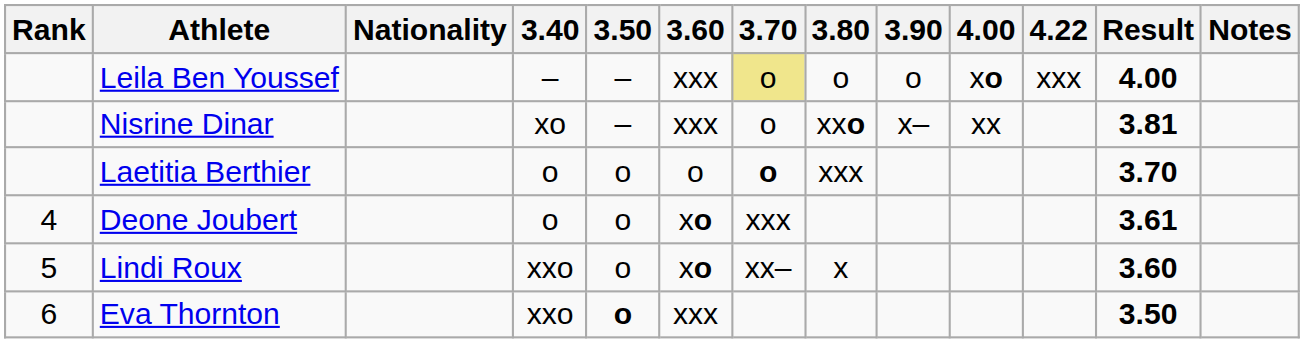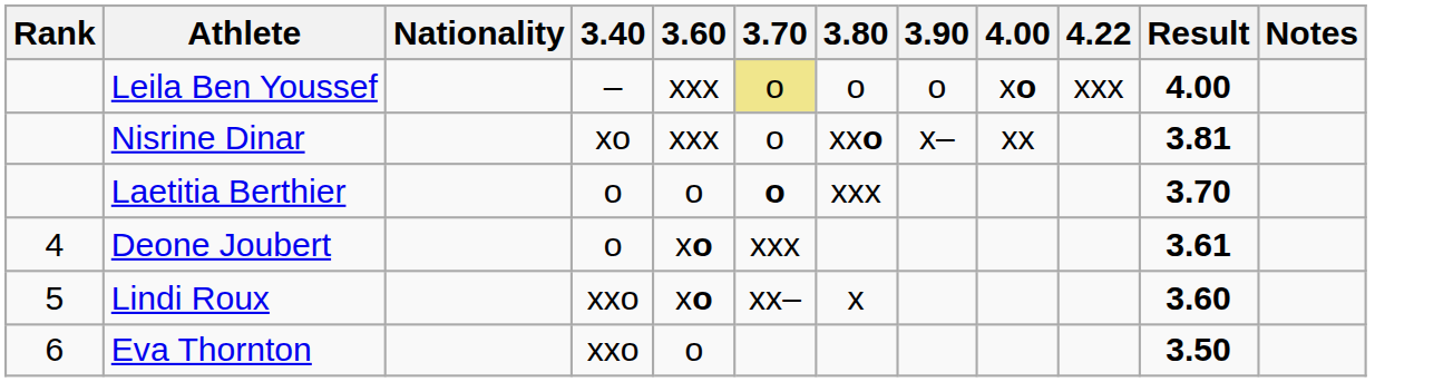 <table class="wikitable sortable" style="text-align:center;font-size:90%">
 <tr>
 <th>Rank</th>
 <th>Athlete</th>
 <th>Nationality</th>
 <th>3.40</th>
-<th>3.50</th>
 <th>3.60</th>
 <th>3.70</th>
 <th>3.80</th>
 <th>3.90</th>
 <th>4.00</th>
 <th>4.22</th>
 <th>Result</th>
 <th>Notes</th>
 </tr>
 <tr>
 <td></td>
 <td align="left"><a href='#'>Leila Ben Youssef</a></td>
 <td align=left></td>
-<td>–</td>
 <td>–</td>
 <td>xxx</td>
 <td style="background: khaki;">o</td>
 <td>o</td>
 <td>o</td>
 <td>x<strong>o</strong></td>
 <td>xxx</td>
 <td><strong>4.00</strong></td>
 <td></td>
 </tr>
 <tr>
 <td></td>
 <td align="left"><a href='#'>Nisrine Dinar</a></td>
 <td align=left></td>
 <td>xo</td>
-<td>–</td>
 <td>xxx</td>
 <td>o</td>
 <td>xx<strong>o</strong></td>
 <td>x–</td>
 <td>xx</td>
 <td></td>
 <td><strong>3.81</strong></td>
 <td></td>
 </tr>
 <tr>
 <td></td>
 <td align="left"><a href='#'>Laetitia Berthier</a></td>
 <td align=left></td>
 <td>o</td>
 <td>o</td>
-<td>o</td>
 <td><strong>o</strong></td>
 <td>xxx</td>
 <td></td>
 <td></td>
 <td></td>
 <td><strong>3.70</strong></td>
 <td></td>
 </tr>
 <tr>
 <td>4</td>
 <td align="left"><a href='#'>Deone Joubert</a></td>
 <td align=left></td>
-<td>o</td>
 <td>o</td>
 <td>x<strong>o</strong></td>
 <td>xxx</td>
 <td></td>
 <td></td>
 <td></td>
 <td></td>
 <td><strong>3.61</strong></td>
 <td></td>
 </tr>
 <tr>
 <td>5</td>
 <td align="left"><a href='#'>Lindi Roux</a></td>
 <td align=left></td>
 <td>xxo</td>
-<td>o</td>
 <td>x<strong>o</strong></td>
 <td>xx–</td>
 <td>x</td>
 <td></td>
 <td></td>
 <td></td>
 <td><strong>3.60</strong></td>
 <td></td>
 </tr>
 <tr>
 <td>6</td>
 <td align="left"><a href='#'>Eva Thornton</a></td>
 <td align=left></td>
 <td>xxo</td>
-<td><strong>o</strong></td>
-<td>xxx</td>
+<td>o</td>
 <td></td>
 <td></td>
 <td></td>
 <td></td>
 <td></td>
 <td><strong>3.50</strong></td>
 <td></td>
 </tr>
 </table>
